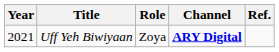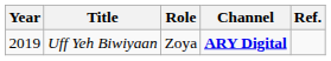 <table class="wikitable">
 <tr>
 <th>Year</th>
 <th>Title</th>
 <th>Role</th>
 <th>Channel</th>
 <th>Ref.</th>
 </tr>
 <tr>
-<td>2021</td>
+<td>2019</td>
 <td><em>Uff Yeh Biwiyaan</em></td>
 <td>Zoya</td>
 <td><strong><a href='#'>ARY Digital</a></strong></td>
 <td></td>
 </tr>
 </table>
